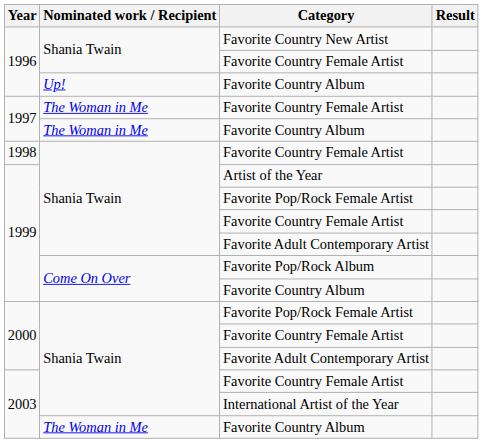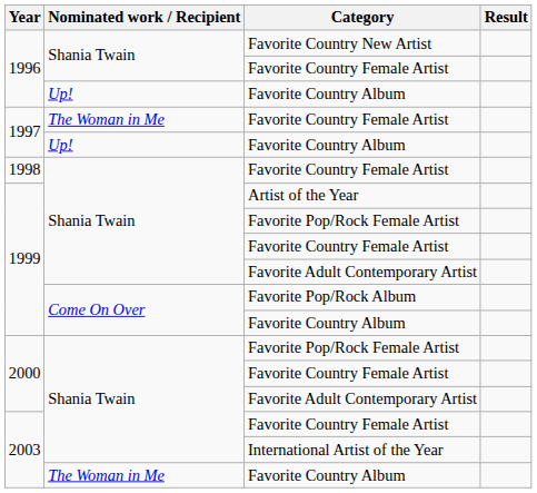 <table class="wikitable">
 <tr>
 <th>Year</th>
 <th>Nominated work / Recipient</th>
 <th>Category</th>
 <th>Result</th>
 </tr>
 <tr>
 <td rowspan="3">1996</td>
 <td rowspan="2">Shania Twain</td>
 <td>Favorite Country New Artist</td>
 <td></td>
 </tr>
 <tr>
 <td>Favorite Country Female Artist</td>
 <td></td>
 </tr>
 <tr>
 <td><em><a href='#'>Up!</a></em></td>
 <td>Favorite Country Album</td>
 <td></td>
 </tr>
 <tr>
 <td rowspan="2">1997</td>
 <td><em><a href='#'>The Woman in Me</a></em></td>
 <td>Favorite Country Female Artist</td>
 <td></td>
 </tr>
 <tr>
-<td><em><a href='#'>The Woman in Me</a></em></td>
+<td><em><a href='#'>Up!</a></em></td>
 <td>Favorite Country Album</td>
 <td></td>
 </tr>
 <tr>
 <td>1998</td>
 <td rowspan="5">Shania Twain</td>
 <td>Favorite Country Female Artist</td>
 <td></td>
 </tr>
 <tr>
 <td rowspan="6">1999</td>
 <td>Artist of the Year</td>
 <td></td>
 </tr>
 <tr>
 <td>Favorite Pop/Rock Female Artist</td>
 <td></td>
 </tr>
 <tr>
 <td>Favorite Country Female Artist</td>
 <td></td>
 </tr>
 <tr>
 <td>Favorite Adult Contemporary Artist</td>
 <td></td>
 </tr>
 <tr>
 <td rowspan="2"><em><a href='#'>Come On Over</a></em></td>
 <td>Favorite Pop/Rock Album</td>
 <td></td>
 </tr>
 <tr>
 <td>Favorite Country Album</td>
 <td></td>
 </tr>
 <tr>
 <td rowspan="3">2000</td>
 <td rowspan="5">Shania Twain</td>
 <td>Favorite Pop/Rock Female Artist</td>
 <td></td>
 </tr>
 <tr>
 <td>Favorite Country Female Artist</td>
 <td></td>
 </tr>
 <tr>
 <td>Favorite Adult Contemporary Artist</td>
 <td></td>
 </tr>
 <tr>
 <td rowspan="3">2003</td>
 <td>Favorite Country Female Artist</td>
 <td></td>
 </tr>
 <tr>
 <td>International Artist of the Year</td>
 <td></td>
 </tr>
 <tr>
 <td><em><a href='#'>The Woman in Me</a></em></td>
 <td>Favorite Country Album</td>
 <td></td>
 </tr>
 </table>
